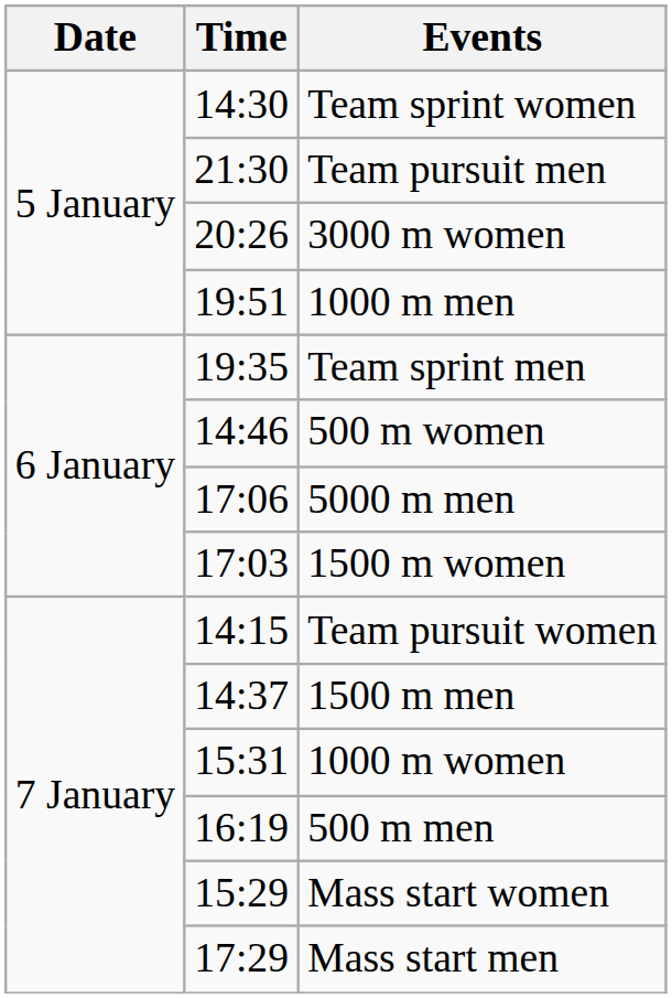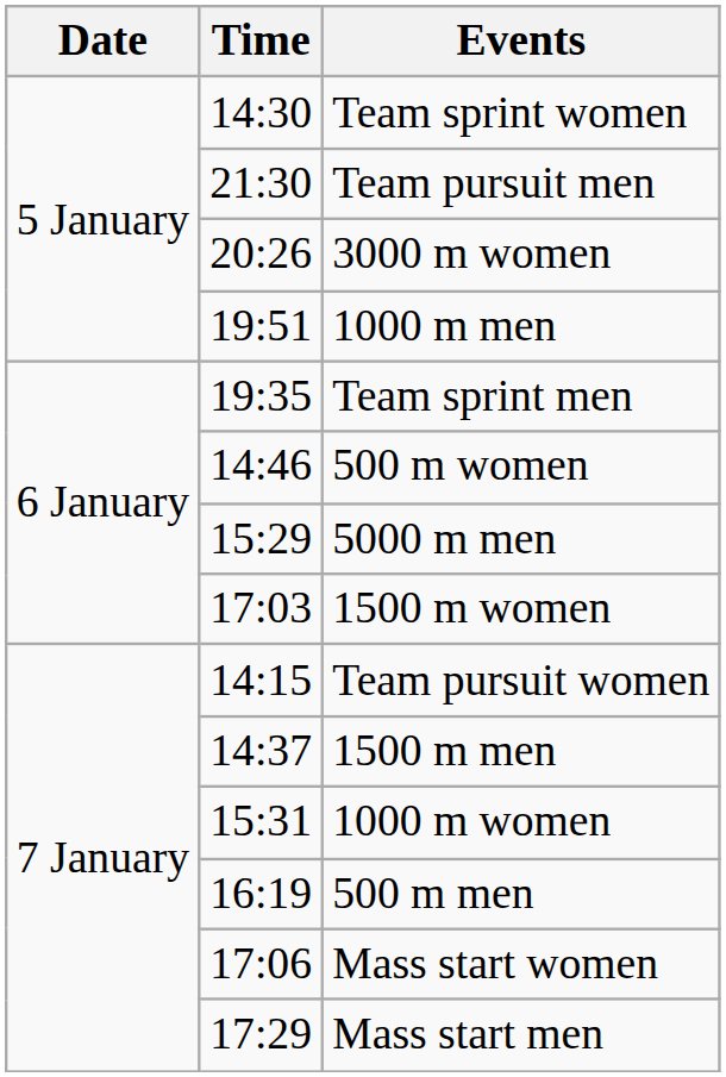 <table class="wikitable" border="1">
 <tr>
 <th>Date</th>
 <th>Time</th>
 <th>Events</th>
 </tr>
 <tr>
 <td rowspan=4>5 January</td>
 <td>14:30</td>
 <td>Team sprint women</td>
 </tr>
 <tr>
 <td>21:30</td>
 <td>Team pursuit men</td>
 </tr>
 <tr>
 <td>20:26</td>
 <td>3000 m women</td>
 </tr>
 <tr>
 <td>19:51</td>
 <td>1000 m men</td>
 </tr>
 <tr>
 <td rowspan=4>6 January</td>
 <td>19:35</td>
 <td>Team sprint men</td>
 </tr>
 <tr>
 <td>14:46</td>
 <td>500 m women</td>
 </tr>
 <tr>
-<td>17:06</td>
+<td>15:29</td>
 <td>5000 m men</td>
 </tr>
 <tr>
 <td>17:03</td>
 <td>1500 m women</td>
 </tr>
 <tr>
 <td rowspan=6>7 January</td>
 <td>14:15</td>
 <td>Team pursuit women</td>
 </tr>
 <tr>
 <td>14:37</td>
 <td>1500 m men</td>
 </tr>
 <tr>
 <td>15:31</td>
 <td>1000 m women</td>
 </tr>
 <tr>
 <td>16:19</td>
 <td>500 m men</td>
 </tr>
 <tr>
-<td>15:29</td>
+<td>17:06</td>
 <td>Mass start women</td>
 </tr>
 <tr>
 <td>17:29</td>
 <td>Mass start men</td>
 </tr>
 </table>
